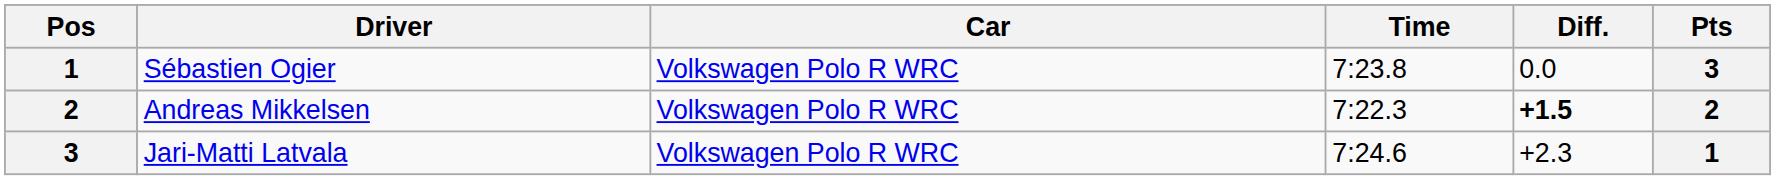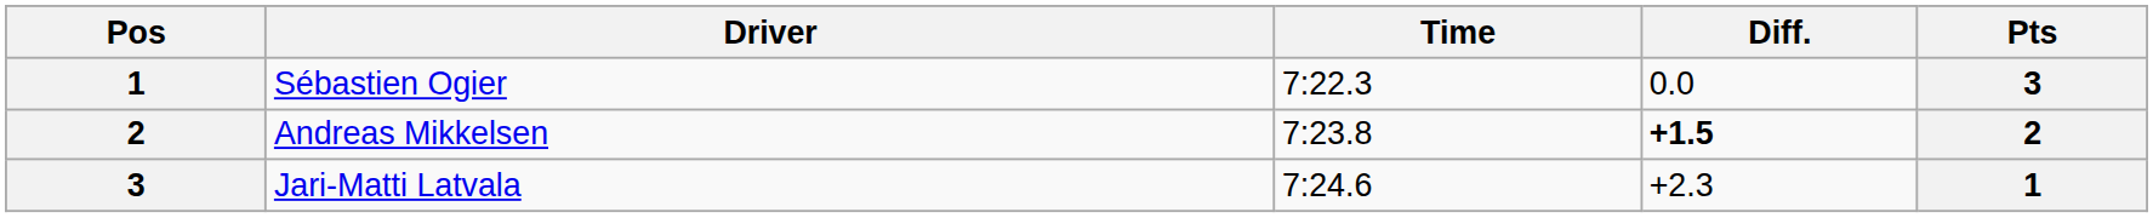 <table class="wikitable" width=80% style="text-align: left; font-size: 90%; max-width: 950px;">
 <tr>
 <th>Pos</th>
 <th>Driver</th>
-<th>Car</th>
 <th>Time</th>
 <th>Diff.</th>
 <th>Pts</th>
 </tr>
 <tr>
 <th>1</th>
 <td> <a href='#'>Sébastien Ogier</a></td>
-<td><a href='#'>Volkswagen Polo R WRC</a></td>
-<td>7:23.8</td>
+<td>7:22.3</td>
 <td>0.0</td>
 <th><strong>3</strong></th>
 </tr>
 <tr>
 <th>2</th>
 <td> <a href='#'>Andreas Mikkelsen</a></td>
-<td><a href='#'>Volkswagen Polo R WRC</a></td>
-<td>7:22.3</td>
+<td>7:23.8</td>
 <td><strong>+1.5</strong></td>
 <th><strong>2</strong></th>
 </tr>
 <tr>
 <th>3</th>
 <td> <a href='#'>Jari-Matti Latvala</a></td>
-<td><a href='#'>Volkswagen Polo R WRC</a></td>
 <td>7:24.6</td>
 <td>+2.3</td>
 <th><strong>1</strong></th>
 </tr>
 </table>
